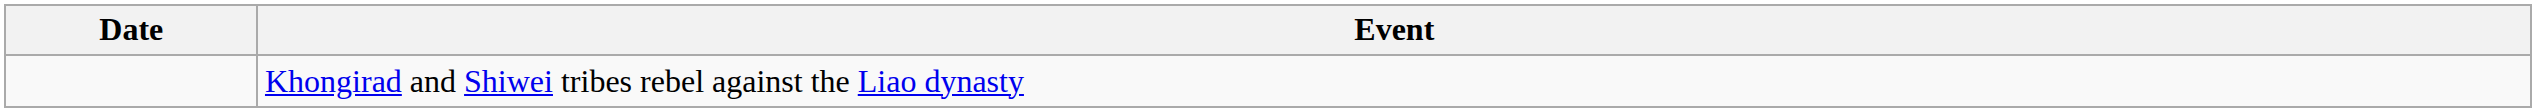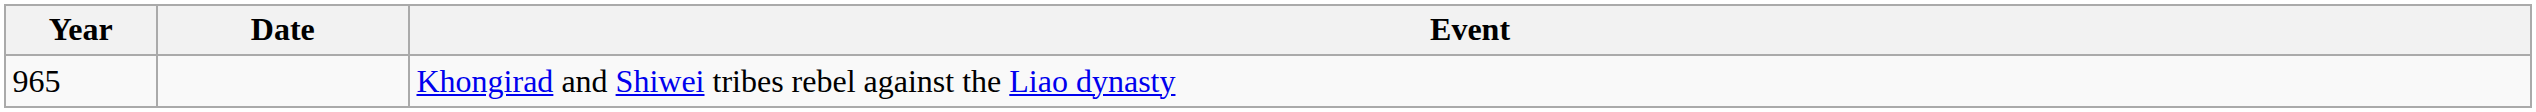 <table class="wikitable" width="100%">
 <tr>
+<th style="width:6%">Year</th>
 <th style="width:10%">Date</th>
 <th>Event</th>
 </tr>
 <tr>
+<td>965</td>
 <td></td>
 <td><a href='#'>Khongirad</a> and <a href='#'>Shiwei</a> tribes rebel against the <a href='#'>Liao dynasty</a></td>
 </tr>
 </table>
